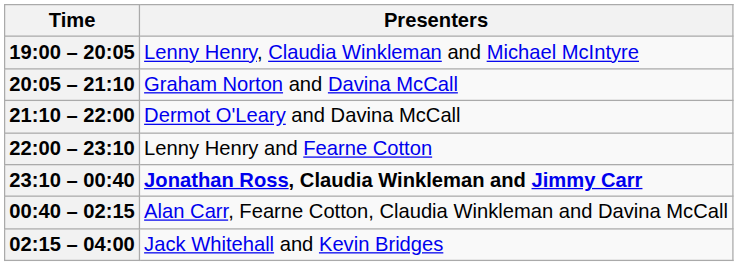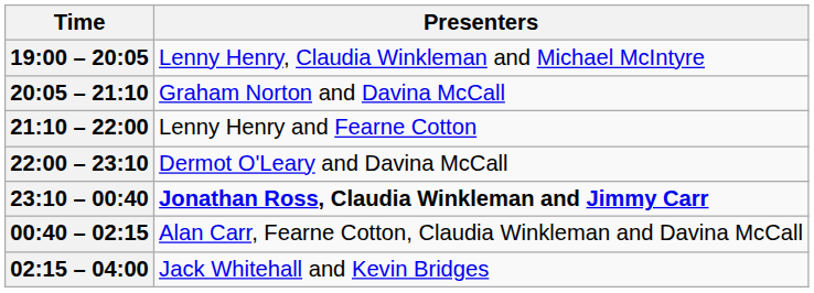 <table class="wikitable">
 <tr>
 <th>Time</th>
 <th>Presenters</th>
 </tr>
 <tr>
 <th>19:00 – 20:05</th>
 <td><a href='#'>Lenny Henry</a>, <a href='#'>Claudia Winkleman</a> and <a href='#'>Michael McIntyre</a></td>
 </tr>
 <tr>
 <th>20:05 – 21:10</th>
 <td><a href='#'>Graham Norton</a> and <a href='#'>Davina McCall</a></td>
 </tr>
 <tr>
 <th>21:10 – 22:00</th>
-<td><a href='#'>Dermot O'Leary</a> and Davina McCall</td>
+<td>Lenny Henry and <a href='#'>Fearne Cotton</a></td>
 </tr>
 <tr>
 <th>22:00 – 23:10</th>
-<td>Lenny Henry and <a href='#'>Fearne Cotton</a></td>
+<td><a href='#'>Dermot O'Leary</a> and Davina McCall</td>
 </tr>
 <tr>
 <th>23:10 – 00:40</th>
 <td><strong><a href='#'>Jonathan Ross</a>, Claudia Winkleman and <a href='#'>Jimmy Carr</a></strong></td>
 </tr>
 <tr>
 <th>00:40 – 02:15</th>
 <td><a href='#'>Alan Carr</a>, Fearne Cotton, Claudia Winkleman and Davina McCall</td>
 </tr>
 <tr>
 <th>02:15 – 04:00</th>
 <td><a href='#'>Jack Whitehall</a> and <a href='#'>Kevin Bridges</a></td>
 </tr>
 </table>
